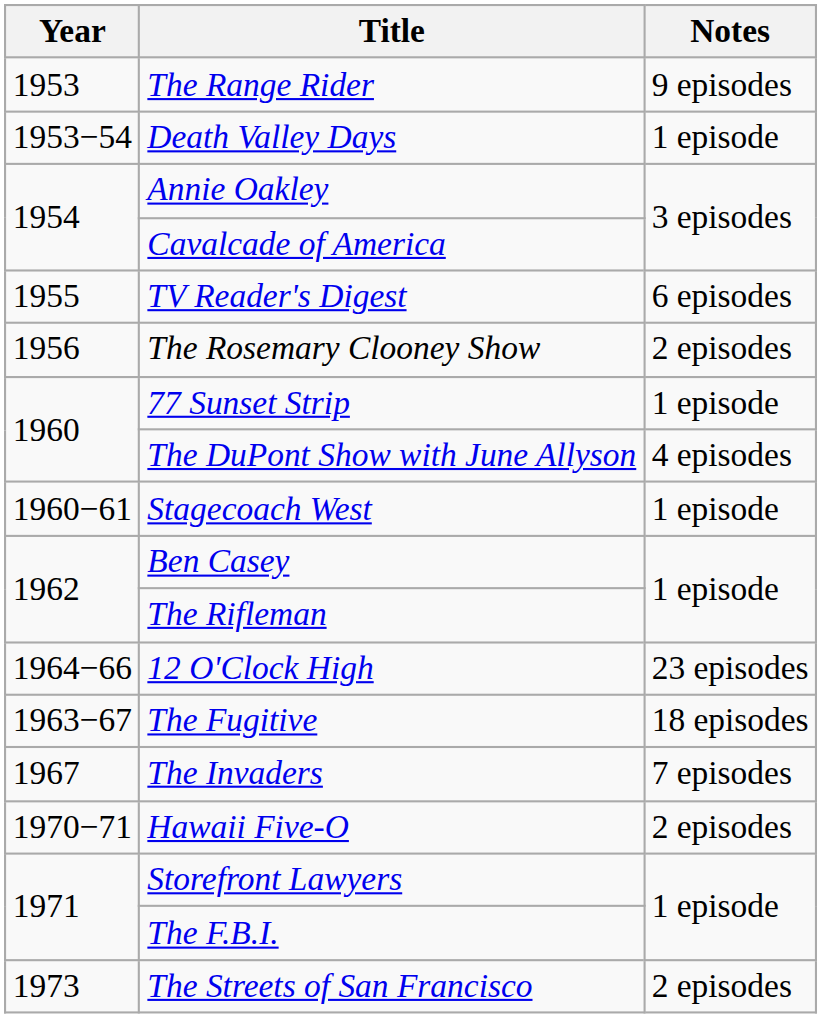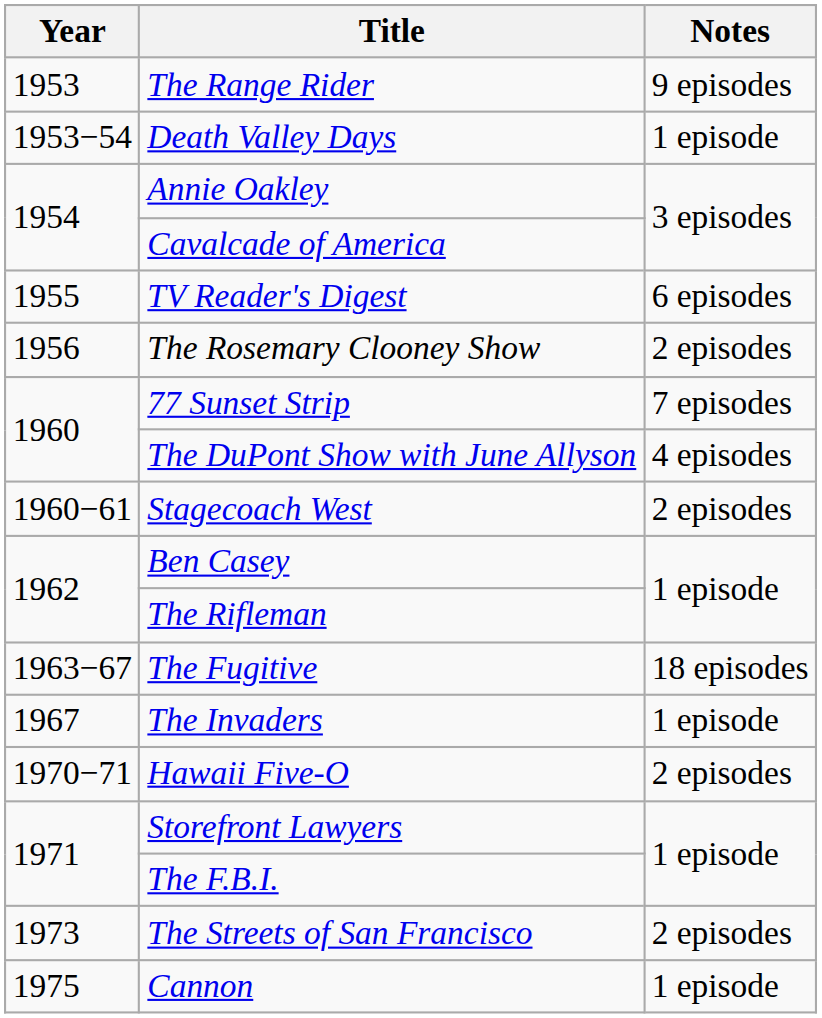 <table class="wikitable">
 <tr>
 <th>Year</th>
 <th>Title</th>
 <th>Notes</th>
 </tr>
 <tr>
 <td>1953</td>
 <td><em><a href='#'>The Range Rider</a></em></td>
 <td>9 episodes</td>
 </tr>
 <tr>
 <td>1953−54</td>
 <td><em><a href='#'>Death Valley Days</a></em></td>
 <td>1 episode</td>
 </tr>
 <tr>
 <td rowspan=2>1954</td>
 <td><em><a href='#'>Annie Oakley</a></em></td>
 <td rowspan=2>3 episodes</td>
 </tr>
 <tr>
 <td><em><a href='#'>Cavalcade of America</a></em></td>
 </tr>
 <tr>
 <td>1955</td>
 <td><em><a href='#'>TV Reader's Digest</a></em></td>
 <td>6 episodes</td>
 </tr>
 <tr>
 <td>1956</td>
 <td><em>The Rosemary Clooney Show</em></td>
 <td>2 episodes</td>
 </tr>
 <tr>
 <td rowspan=2>1960</td>
 <td><em><a href='#'>77 Sunset Strip</a></em></td>
-<td>1 episode</td>
+<td>7 episodes</td>
 </tr>
 <tr>
 <td><em><a href='#'>The DuPont Show with June Allyson</a></em></td>
 <td>4 episodes</td>
 </tr>
 <tr>
 <td>1960−61</td>
 <td><em><a href='#'>Stagecoach West</a></em></td>
-<td>1 episode</td>
+<td>2 episodes</td>
 </tr>
 <tr>
 <td rowspan=2>1962</td>
 <td><em><a href='#'>Ben Casey</a></em></td>
 <td rowspan=2>1 episode</td>
 </tr>
 <tr>
 <td><em><a href='#'>The Rifleman</a></em></td>
 </tr>
 <tr>
-<td>1964−66</td>
-<td><em><a href='#'>12 O'Clock High</a></em></td>
-<td>23 episodes</td>
-</tr>
-<tr>
 <td>1963−67</td>
 <td><em><a href='#'>The Fugitive</a></em></td>
 <td>18 episodes</td>
 </tr>
 <tr>
 <td>1967</td>
 <td><em><a href='#'>The Invaders</a></em></td>
-<td>7 episodes</td>
+<td>1 episode</td>
 </tr>
 <tr>
 <td>1970−71</td>
 <td><em><a href='#'>Hawaii Five-O</a></em></td>
 <td>2 episodes</td>
 </tr>
 <tr>
 <td rowspan=2>1971</td>
 <td><em><a href='#'>Storefront Lawyers</a></em></td>
 <td rowspan=2>1 episode</td>
 </tr>
 <tr>
 <td><em><a href='#'>The F.B.I.</a></em></td>
 </tr>
 <tr>
 <td>1973</td>
 <td><em><a href='#'>The Streets of San Francisco</a></em></td>
 <td>2 episodes</td>
 </tr>
+<tr>
+<td>1975</td>
+<td><em><a href='#'>Cannon</a></em></td>
+<td>1 episode</td>
+</tr>
 </table>
